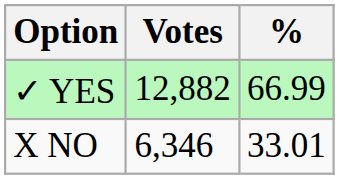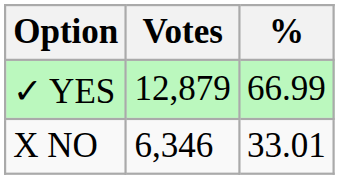 <table class="wikitable">
 <tr>
 <th>Option</th>
 <th>Votes</th>
 <th>%</th>
 </tr>
 <tr>
 <td style=background:#bbf8be>✓ YES</td>
-<td style=background:#bbf8be>12,882</td>
+<td style=background:#bbf8be>12,879</td>
 <td style=background:#bbf8be>66.99</td>
 </tr>
 <tr>
 <td>X NO</td>
 <td>6,346</td>
 <td>33.01</td>
 </tr>
 </table>
